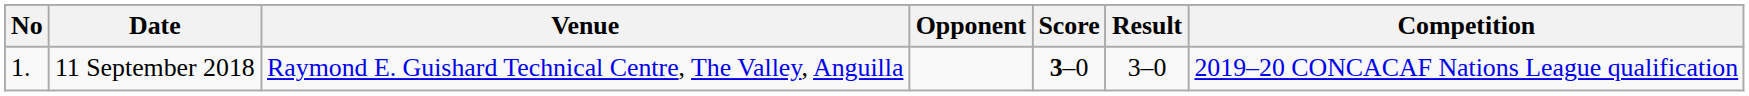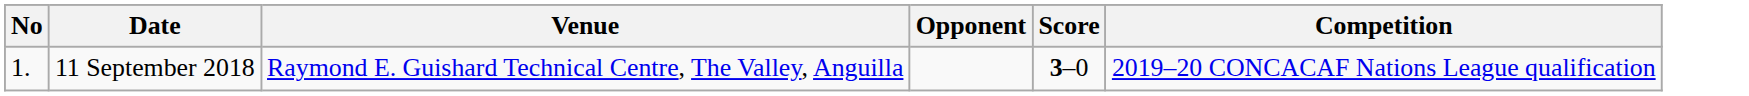 <table class="wikitable" style="font-size:85%;">
 <tr>
 <th>No</th>
 <th>Date</th>
 <th>Venue</th>
 <th>Opponent</th>
 <th>Score</th>
-<th>Result</th>
 <th>Competition</th>
 </tr>
 <tr>
 <td>1.</td>
 <td>11 September 2018</td>
 <td><a href='#'>Raymond E. Guishard Technical Centre</a>, <a href='#'>The Valley</a>, <a href='#'>Anguilla</a></td>
 <td></td>
 <td align=center><strong>3</strong>–0</td>
-<td align=center>3–0</td>
 <td><a href='#'>2019–20 CONCACAF Nations League qualification</a></td>
 </tr>
 </table>
